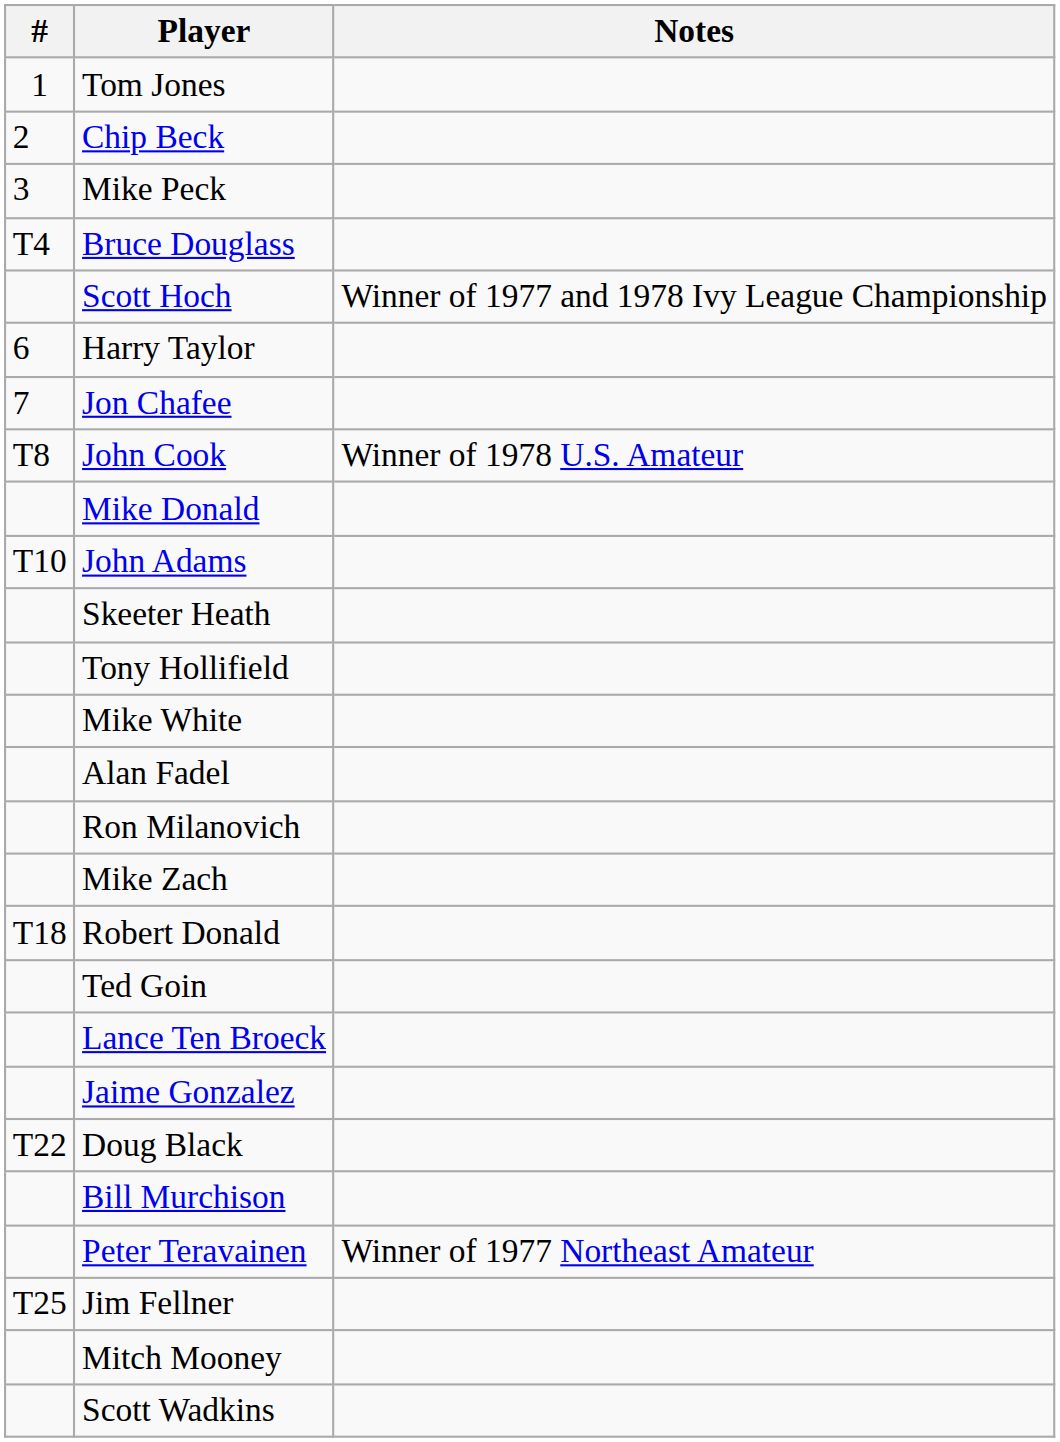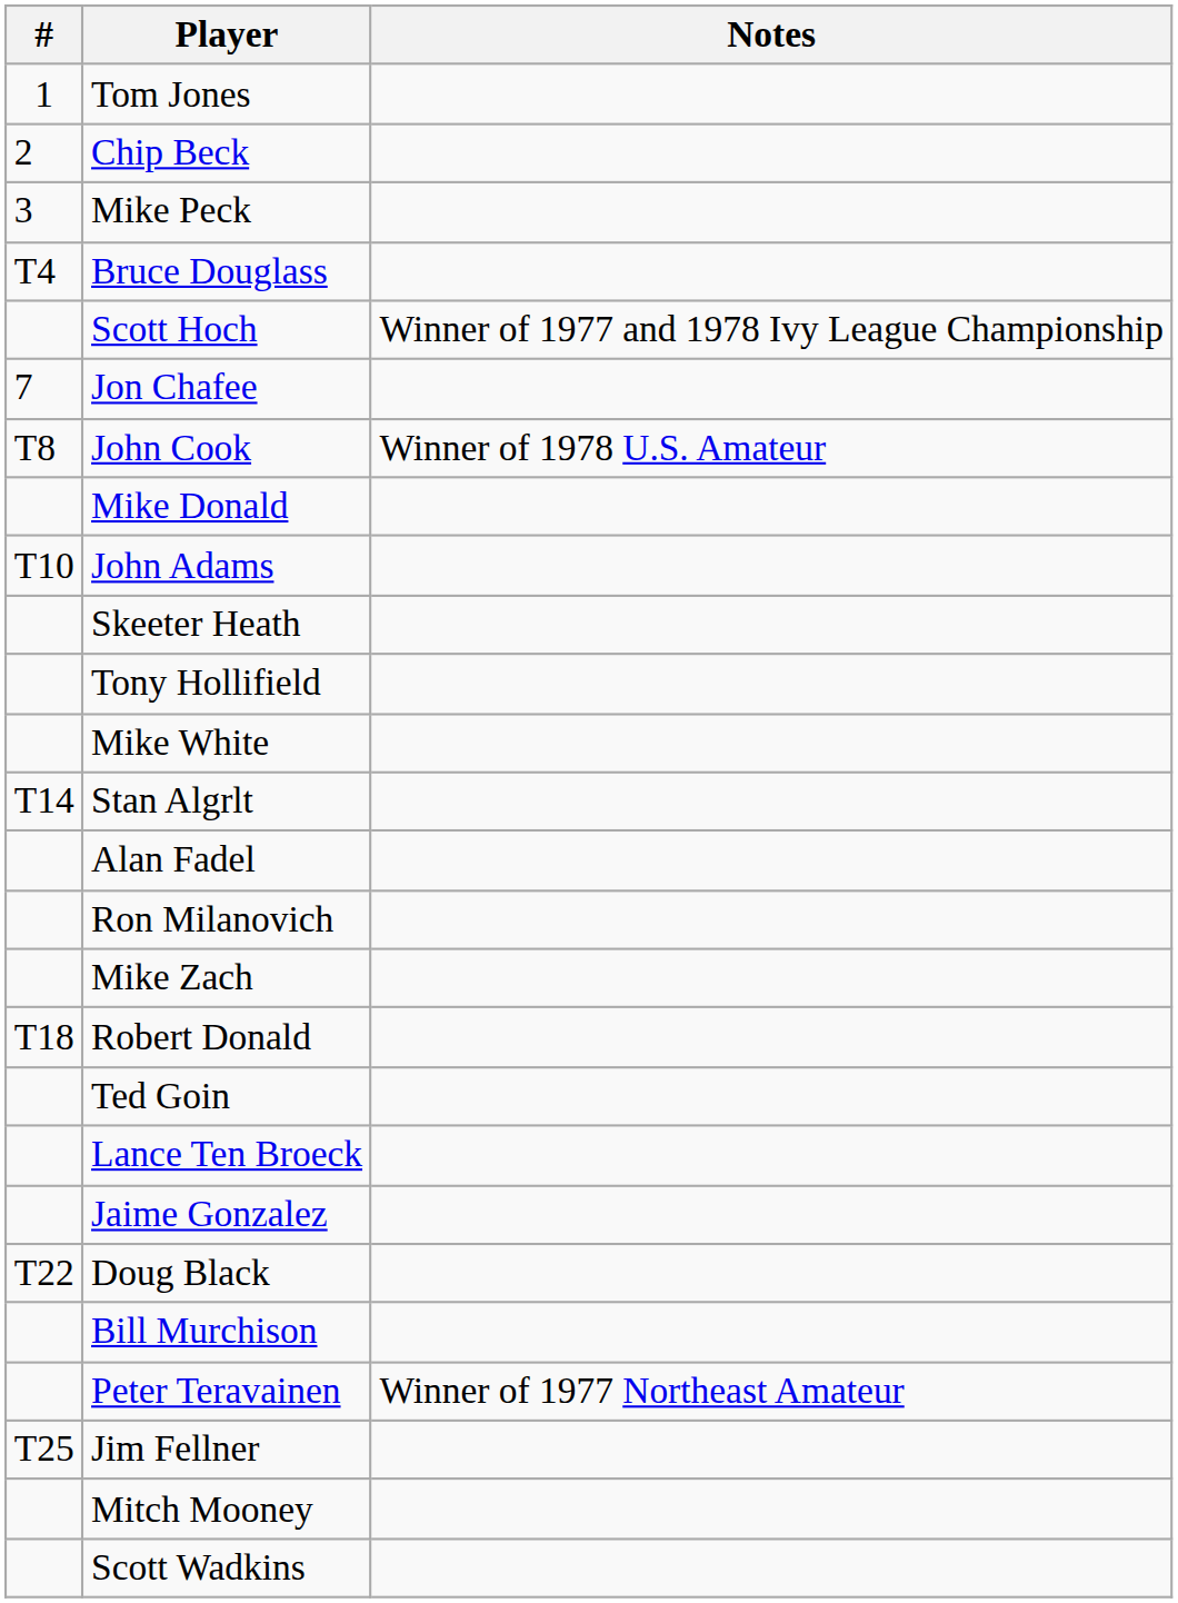 <table class="wikitable sortable">
 <tr>
 <th>#</th>
 <th>Player</th>
 <th>Notes</th>
 </tr>
 <tr>
 <td align="center">1</td>
 <td> Tom Jones</td>
 <td></td>
 </tr>
 <tr>
 <td>2</td>
 <td> <a href='#'>Chip Beck</a></td>
 <td></td>
 </tr>
 <tr>
 <td>3</td>
 <td> Mike Peck</td>
 <td></td>
 </tr>
 <tr>
 <td>T4</td>
 <td> <a href='#'>Bruce Douglass</a></td>
 <td></td>
 </tr>
 <tr>
 <td></td>
 <td> <a href='#'>Scott Hoch</a></td>
 <td>Winner of 1977 and 1978 Ivy League Championship</td>
-</tr>
-<tr>
-<td>6</td>
-<td> Harry Taylor</td>
-<td></td>
 </tr>
 <tr>
 <td>7</td>
 <td> <a href='#'>Jon Chafee</a></td>
 <td></td>
 </tr>
 <tr>
 <td>T8</td>
 <td> <a href='#'>John Cook</a></td>
 <td>Winner of 1978 <a href='#'>U.S. Amateur</a></td>
 </tr>
 <tr>
 <td></td>
 <td> <a href='#'>Mike Donald</a></td>
 <td></td>
 </tr>
 <tr>
 <td>T10</td>
 <td> <a href='#'>John Adams</a></td>
 <td></td>
 </tr>
 <tr>
 <td></td>
 <td> Skeeter Heath</td>
 <td></td>
 </tr>
 <tr>
 <td></td>
 <td> Tony Hollifield</td>
 <td></td>
 </tr>
 <tr>
 <td></td>
 <td> Mike White</td>
+<td></td>
+</tr>
+<tr>
+<td>T14</td>
+<td> Stan Algrlt</td>
 <td></td>
 </tr>
 <tr>
 <td></td>
 <td> Alan Fadel</td>
 <td></td>
 </tr>
 <tr>
 <td></td>
 <td> Ron Milanovich</td>
 <td></td>
 </tr>
 <tr>
 <td></td>
 <td> Mike Zach</td>
 <td></td>
 </tr>
 <tr>
 <td>T18</td>
 <td> Robert Donald</td>
 <td></td>
 </tr>
 <tr>
 <td></td>
 <td> Ted Goin</td>
 <td></td>
 </tr>
 <tr>
 <td></td>
 <td> <a href='#'>Lance Ten Broeck</a></td>
 <td></td>
 </tr>
 <tr>
 <td></td>
 <td> <a href='#'>Jaime Gonzalez</a></td>
 <td></td>
 </tr>
 <tr>
 <td>T22</td>
 <td> Doug Black</td>
 <td></td>
 </tr>
 <tr>
 <td></td>
 <td> <a href='#'>Bill Murchison</a></td>
 <td></td>
 </tr>
 <tr>
 <td></td>
 <td> <a href='#'>Peter Teravainen</a></td>
 <td>Winner of 1977 <a href='#'>Northeast Amateur</a></td>
 </tr>
 <tr>
 <td>T25</td>
 <td> Jim Fellner</td>
 <td></td>
 </tr>
 <tr>
 <td></td>
 <td> Mitch Mooney</td>
 <td></td>
 </tr>
 <tr>
 <td></td>
 <td> Scott Wadkins</td>
 <td></td>
 </tr>
 </table>
